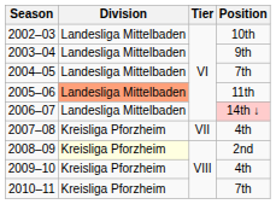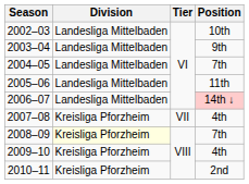 <table class="wikitable">
 <tr>
 <th>Season</th>
 <th>Division</th>
 <th>Tier</th>
 <th>Position</th>
 </tr>
 <tr align="center">
 <td>2002–03</td>
 <td align="left">Landesliga Mittelbaden</td>
 <td rowspan=5>VI</td>
 <td>10th</td>
 </tr>
 <tr align="center">
 <td>2003–04</td>
 <td align="left">Landesliga Mittelbaden</td>
 <td>9th</td>
 </tr>
 <tr align="center">
 <td>2004–05</td>
 <td align="left">Landesliga Mittelbaden</td>
 <td>7th</td>
 </tr>
 <tr align="center">
 <td>2005–06</td>
-<td align="left" style="background: lightsalmon;">Landesliga Mittelbaden</td>
+<td align="left">Landesliga Mittelbaden</td>
 <td>11th</td>
 </tr>
 <tr align="center">
 <td>2006–07</td>
 <td align="left">Landesliga Mittelbaden</td>
 <td style="background:#ffcccc">14th ↓</td>
 </tr>
 <tr align="center">
 <td>2007–08</td>
 <td align="left">Kreisliga Pforzheim</td>
 <td>VII</td>
 <td>4th</td>
 </tr>
 <tr align="center">
 <td>2008–09</td>
 <td align="left" style="background: lightyellow;">Kreisliga Pforzheim</td>
 <td rowspan=3>VIII</td>
-<td>2nd</td>
+<td>7th</td>
 </tr>
 <tr align="center">
 <td>2009–10</td>
 <td align="left">Kreisliga Pforzheim</td>
 <td>4th</td>
 </tr>
 <tr align="center">
 <td>2010–11</td>
 <td align="left">Kreisliga Pforzheim</td>
-<td>7th</td>
+<td>2nd</td>
 </tr>
 </table>
